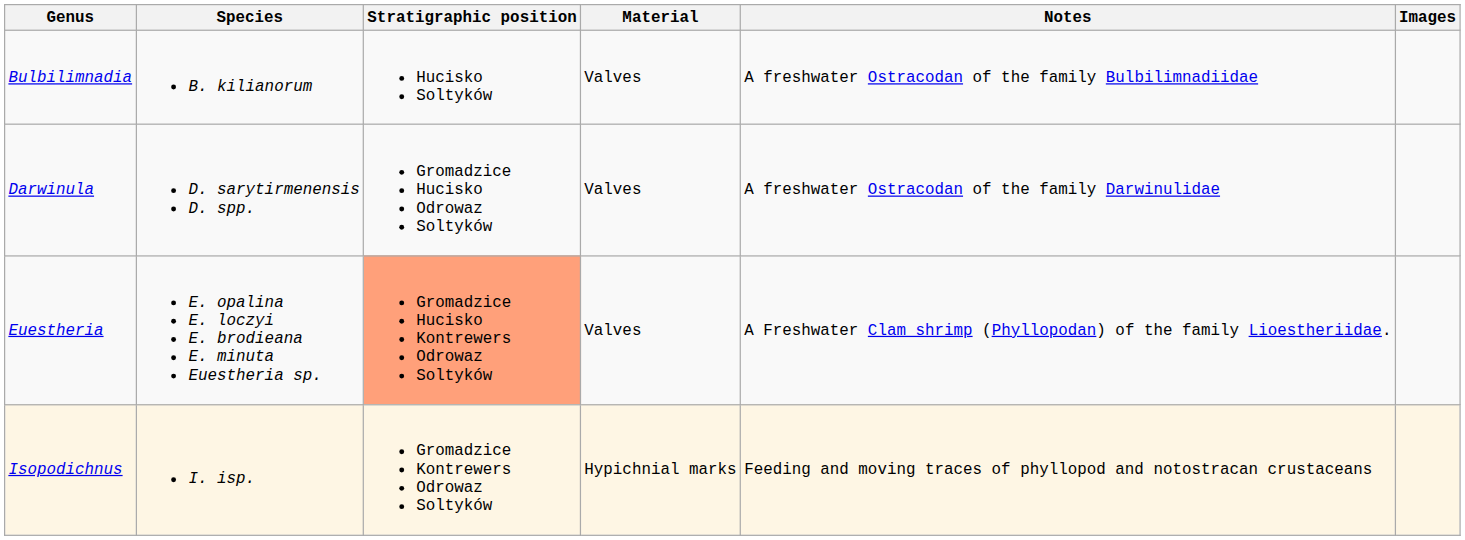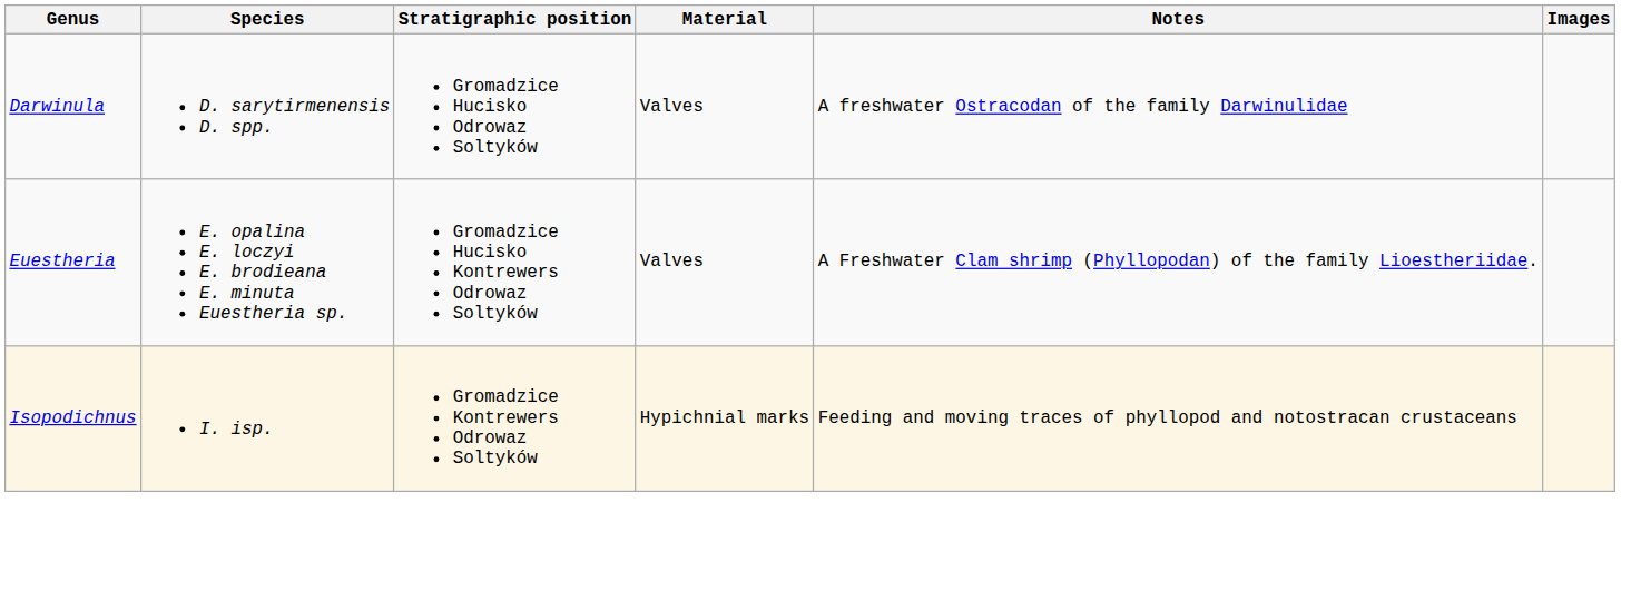 <table class="wikitable">
 <tr>
 <th>Genus</th>
 <th>Species</th>
 <th>Stratigraphic position</th>
 <th>Material</th>
 <th>Notes</th>
 <th>Images</th>
-</tr>
-<tr>
-<td><em><a href='#'>Bulbilimnadia</a></em></td>
-<td><br><ul><li><em>B. kilianorum</em></li></ul></td>
-<td><br><ul><li>Hucisko</li><li>Soltyków</li></ul></td>
-<td>Valves</td>
-<td>A freshwater <a href='#'>Ostracodan</a> of the family <a href='#'>Bulbilimnadiidae</a></td>
-<td></td>
 </tr>
 <tr>
 <td><em><a href='#'>Darwinula</a></em></td>
 <td><br><ul><li><em>D. sarytirmenensis</em></li><li><em>D. spp.</em></li></ul></td>
 <td><br><ul><li>Gromadzice</li><li>Hucisko</li><li>Odrowaz</li><li>Soltyków</li></ul></td>
 <td>Valves</td>
 <td>A freshwater <a href='#'>Ostracodan</a> of the family <a href='#'>Darwinulidae</a></td>
 <td></td>
 </tr>
 <tr>
 <td><em><a href='#'>Euestheria</a></em></td>
 <td><br><ul><li><em>E. opalina</em></li><li><em>E. loczyi</em></li><li><em>E. brodieana</em></li><li><em>E. minuta</em></li><li><em>Euestheria sp.</em></li></ul></td>
-<td style="background: lightsalmon;"><br><ul><li>Gromadzice</li><li>Hucisko</li><li>Kontrewers</li><li>Odrowaz</li><li>Soltyków</li></ul></td>
+<td><br><ul><li>Gromadzice</li><li>Hucisko</li><li>Kontrewers</li><li>Odrowaz</li><li>Soltyków</li></ul></td>
 <td>Valves</td>
 <td>A Freshwater <a href='#'>Clam shrimp</a> (<a href='#'>Phyllopodan</a>) of the family <a href='#'>Lioestheriidae</a>.</td>
 <td></td>
 </tr>
 <tr>
 <td style="background:#FEF6E4;"><em><a href='#'>Isopodichnus</a></em></td>
 <td style="background:#FEF6E4;"><br><ul><li><em>I. isp.</em></li></ul></td>
 <td style="background:#FEF6E4;"><br><ul><li>Gromadzice</li><li>Kontrewers</li><li>Odrowaz</li><li>Soltyków</li></ul></td>
 <td style="background:#FEF6E4;">Hypichnial marks</td>
 <td style="background:#FEF6E4;">Feeding and moving traces of phyllopod and notostracan crustaceans</td>
 <td style="background:#FEF6E4;"></td>
 </tr>
 </table>
